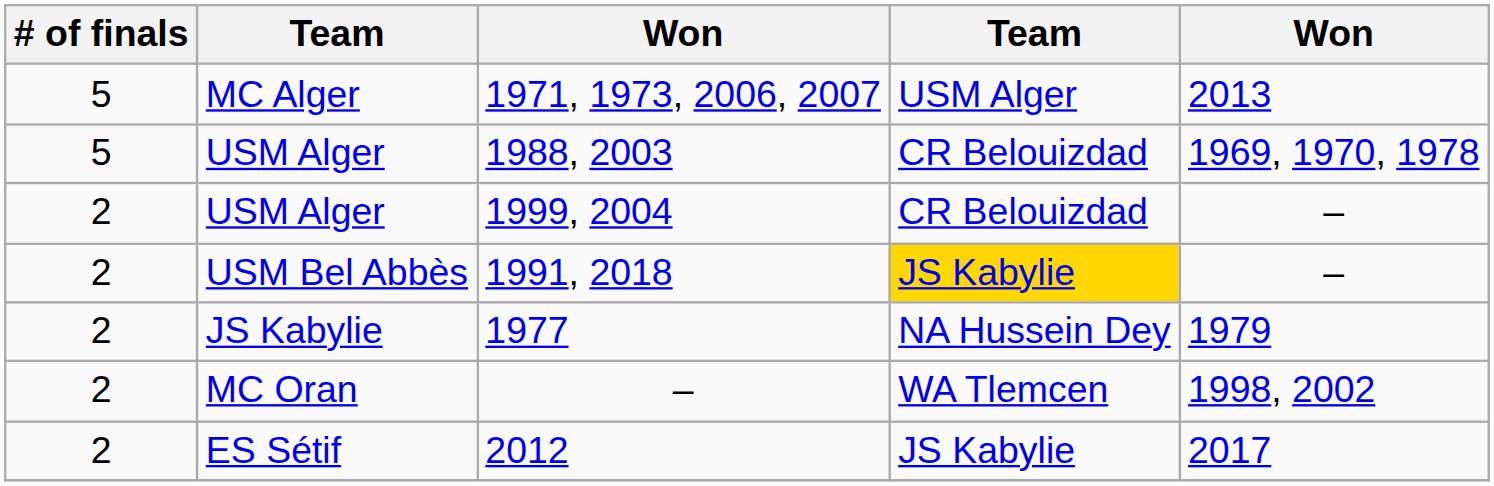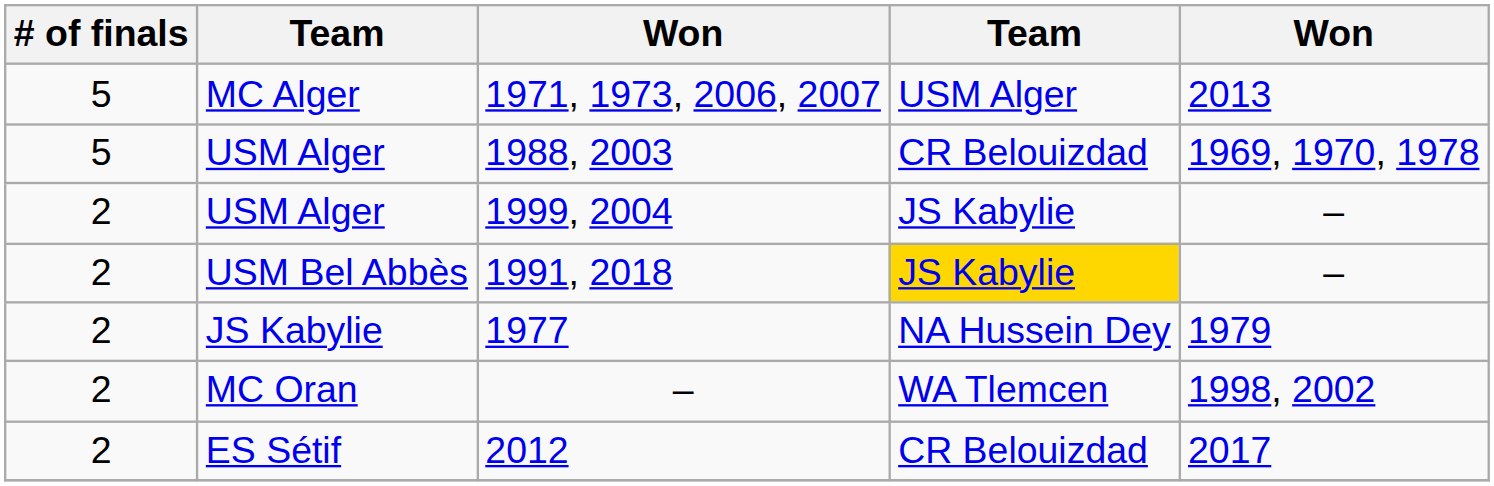 <table class="wikitable sortable">
 <tr>
 <th># of finals</th>
 <th>Team</th>
 <th>Won</th>
 <th>Team</th>
 <th>Won</th>
 </tr>
 <tr>
 <td align=center>5</td>
 <td><a href='#'>MC Alger</a></td>
 <td><a href='#'>1971</a>, <a href='#'>1973</a>, <a href='#'>2006</a>, <a href='#'>2007</a></td>
 <td><a href='#'>USM Alger</a></td>
 <td><a href='#'>2013</a></td>
 </tr>
 <tr>
 <td align=center>5</td>
 <td><a href='#'>USM Alger</a></td>
 <td><a href='#'>1988</a>, <a href='#'>2003</a></td>
 <td><a href='#'>CR Belouizdad</a></td>
 <td><a href='#'>1969</a>, <a href='#'>1970</a>, <a href='#'>1978</a></td>
 </tr>
 <tr>
 <td align=center>2</td>
 <td><a href='#'>USM Alger</a></td>
 <td><a href='#'>1999</a>, <a href='#'>2004</a></td>
-<td><a href='#'>CR Belouizdad</a></td>
+<td><a href='#'>JS Kabylie</a></td>
 <td align=center>–</td>
 </tr>
 <tr>
 <td align=center>2</td>
 <td><a href='#'>USM Bel Abbès</a></td>
 <td><a href='#'>1991</a>, <a href='#'>2018</a></td>
 <td style="background: gold;"><a href='#'>JS Kabylie</a></td>
 <td align=center>–</td>
 </tr>
 <tr>
 <td align=center>2</td>
 <td><a href='#'>JS Kabylie</a></td>
 <td><a href='#'>1977</a></td>
 <td><a href='#'>NA Hussein Dey</a></td>
 <td><a href='#'>1979</a></td>
 </tr>
 <tr>
 <td align=center>2</td>
 <td><a href='#'>MC Oran</a></td>
 <td align=center>–</td>
 <td><a href='#'>WA Tlemcen</a></td>
 <td><a href='#'>1998</a>, <a href='#'>2002</a></td>
 </tr>
 <tr>
 <td align=center>2</td>
 <td><a href='#'>ES Sétif</a></td>
 <td><a href='#'>2012</a></td>
-<td><a href='#'>JS Kabylie</a></td>
+<td><a href='#'>CR Belouizdad</a></td>
 <td><a href='#'>2017</a></td>
 </tr>
 <tr>
 </tr>
 </table>
